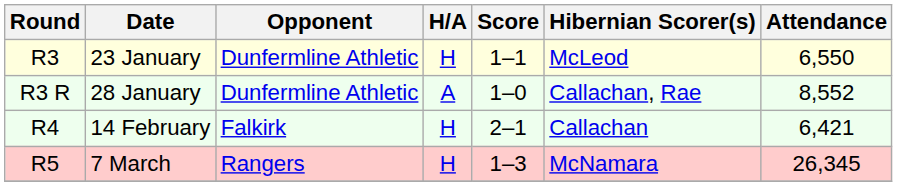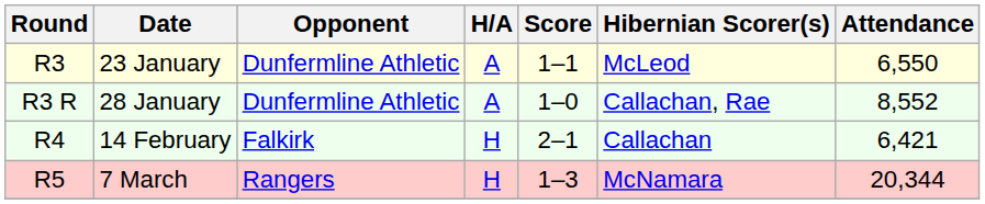 <table class="wikitable" style="text-align:center">
 <tr>
 <th>Round</th>
 <th>Date</th>
 <th>Opponent</th>
 <th>H/A</th>
 <th>Score</th>
 <th>Hibernian Scorer(s)</th>
 <th>Attendance</th>
 </tr>
 <tr bgcolor=#FFFFDD>
 <td>R3</td>
 <td align=left>23 January</td>
 <td align=left><a href='#'>Dunfermline Athletic</a></td>
-<td><a href='#'>H</a></td>
+<td><a href='#'>A</a></td>
 <td>1–1</td>
 <td align=left><a href='#'>McLeod</a></td>
 <td>6,550</td>
 </tr>
 <tr bgcolor=#EEFFEE>
 <td>R3 R</td>
 <td align=left>28 January</td>
 <td align=left><a href='#'>Dunfermline Athletic</a></td>
 <td><a href='#'>A</a></td>
 <td>1–0</td>
 <td align=left><a href='#'>Callachan</a>, <a href='#'>Rae</a></td>
 <td>8,552</td>
 </tr>
 <tr bgcolor=#EEFFEE>
 <td>R4</td>
 <td align=left>14 February</td>
 <td align=left><a href='#'>Falkirk</a></td>
 <td><a href='#'>H</a></td>
 <td>2–1</td>
 <td align=left><a href='#'>Callachan</a></td>
 <td>6,421</td>
 </tr>
 <tr bgcolor=#FFCCCC>
 <td>R5</td>
 <td align=left>7 March</td>
 <td align=left><a href='#'>Rangers</a></td>
 <td><a href='#'>H</a></td>
 <td>1–3</td>
 <td align=left><a href='#'>McNamara</a></td>
-<td>26,345</td>
+<td>20,344</td>
 </tr>
 <tr>
 </tr>
 </table>
